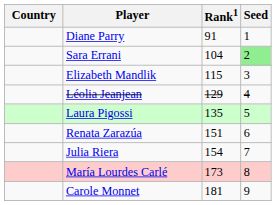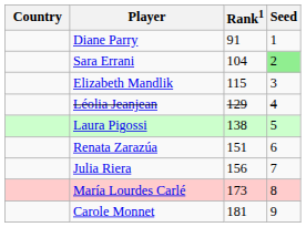 <table class="sortable wikitable">
 <tr>
 <th width="70">Country</th>
 <th width="175">Player</th>
 <th>Rank<sup>1</sup></th>
 <th>Seed</th>
 </tr>
 <tr>
 <td></td>
 <td><a href='#'>Diane Parry</a></td>
 <td>91</td>
 <td>1</td>
 </tr>
 <tr>
 <td></td>
 <td><a href='#'>Sara Errani</a></td>
 <td>104</td>
 <td style="background: lightgreen;">2</td>
 </tr>
 <tr>
 <td></td>
 <td><a href='#'>Elizabeth Mandlik</a></td>
 <td>115</td>
 <td>3</td>
 </tr>
 <tr>
 <td><s></s></td>
 <td><s><a href='#'>Léolia Jeanjean</a></s></td>
 <td><s>129</s></td>
 <td><s>4</s></td>
 </tr>
 <tr style="background:#cfc;">
 <td></td>
 <td><a href='#'>Laura Pigossi</a></td>
-<td>135</td>
+<td>138</td>
 <td>5</td>
 </tr>
 <tr>
 <td></td>
 <td><a href='#'>Renata Zarazúa</a></td>
 <td>151</td>
 <td>6</td>
 </tr>
 <tr>
 <td></td>
 <td><a href='#'>Julia Riera</a></td>
-<td>154</td>
+<td>156</td>
 <td>7</td>
 </tr>
 <tr style="background:#fcc;">
 <td></td>
 <td><a href='#'>María Lourdes Carlé</a></td>
 <td>173</td>
 <td>8</td>
 </tr>
 <tr>
 <td></td>
 <td><a href='#'>Carole Monnet</a></td>
 <td>181</td>
 <td>9</td>
 </tr>
 </table>
